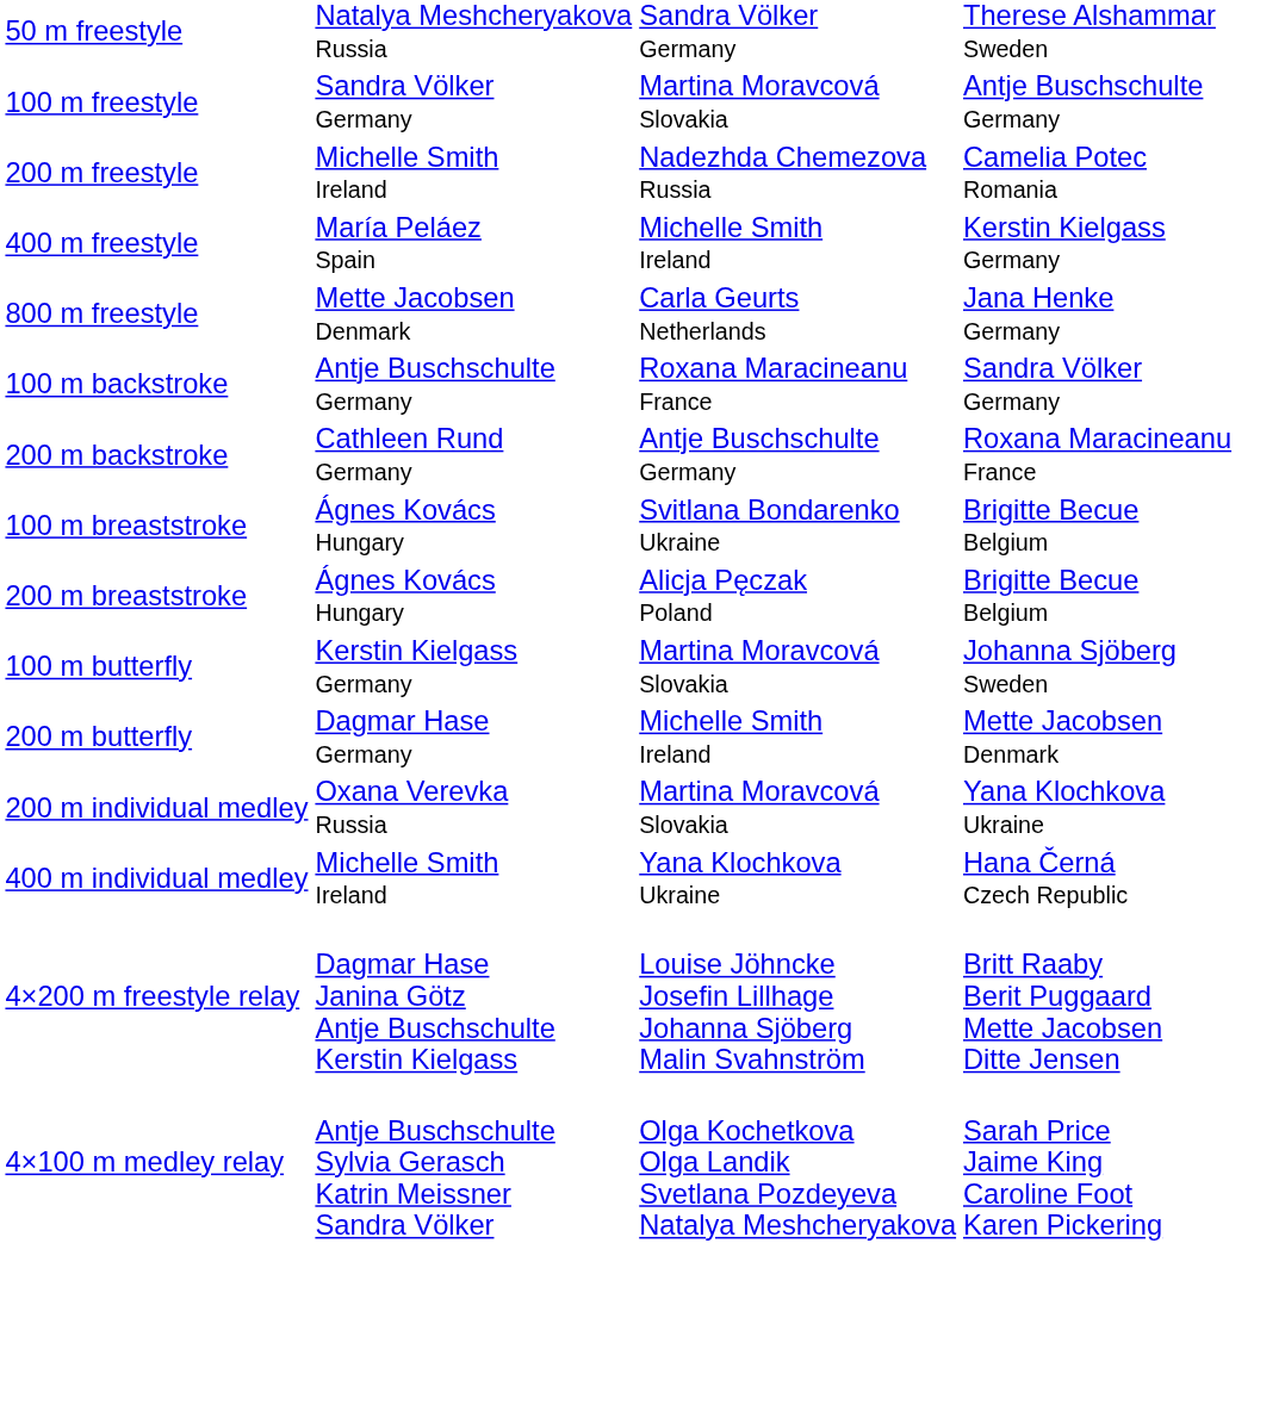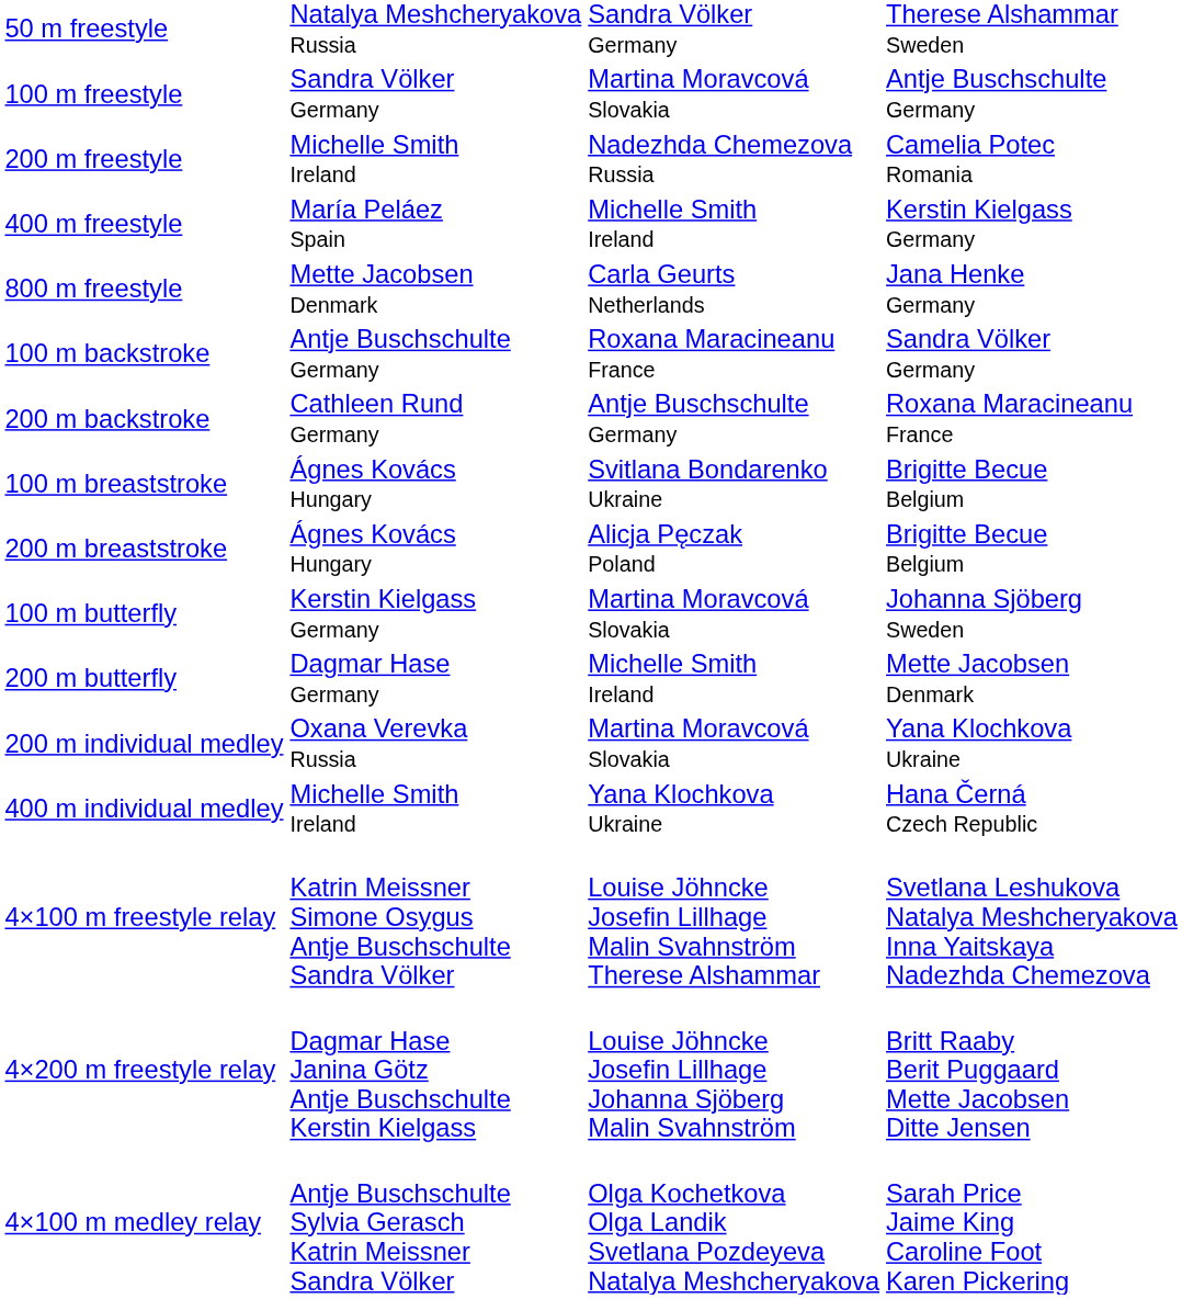 <table>
 <tr>
 <td><a href='#'>50 m freestyle</a></td>
 <td> <a href='#'>Natalya Meshcheryakova</a><br><small>Russia</small></td>
 <td> <a href='#'>Sandra Völker</a><br><small>Germany</small></td>
 <td> <a href='#'>Therese Alshammar</a><br><small>Sweden</small></td>
 </tr>
 <tr>
 <td><a href='#'>100 m freestyle</a></td>
 <td> <a href='#'>Sandra Völker</a><br><small>Germany</small></td>
 <td> <a href='#'>Martina Moravcová</a><br><small>Slovakia</small></td>
 <td> <a href='#'>Antje Buschschulte</a><br><small>Germany</small></td>
 </tr>
 <tr>
 <td><a href='#'>200 m freestyle</a></td>
 <td> <a href='#'>Michelle Smith</a><br><small>Ireland</small></td>
 <td> <a href='#'>Nadezhda Chemezova</a><br><small>Russia</small></td>
 <td> <a href='#'>Camelia Potec</a><br><small>Romania</small></td>
 </tr>
 <tr>
 <td><a href='#'>400 m freestyle</a></td>
 <td> <a href='#'>María Peláez</a><br><small>Spain</small></td>
 <td> <a href='#'>Michelle Smith</a><br><small>Ireland</small></td>
 <td> <a href='#'>Kerstin Kielgass</a><br><small>Germany</small></td>
 </tr>
 <tr>
 <td><a href='#'>800 m freestyle</a></td>
 <td> <a href='#'>Mette Jacobsen</a><br><small>Denmark</small></td>
 <td> <a href='#'>Carla Geurts</a><br><small>Netherlands</small></td>
 <td> <a href='#'>Jana Henke</a><br><small>Germany</small></td>
 </tr>
 <tr>
 <td><a href='#'>100 m backstroke</a></td>
 <td> <a href='#'>Antje Buschschulte</a><br><small>Germany</small></td>
 <td> <a href='#'>Roxana Maracineanu</a><br><small>France</small></td>
 <td> <a href='#'>Sandra Völker</a><br><small>Germany</small></td>
 </tr>
 <tr>
 <td><a href='#'>200 m backstroke</a></td>
 <td> <a href='#'>Cathleen Rund</a><br><small>Germany</small></td>
 <td> <a href='#'>Antje Buschschulte</a><br><small>Germany</small></td>
 <td> <a href='#'>Roxana Maracineanu</a><br><small>France</small></td>
 </tr>
 <tr>
 <td><a href='#'>100 m breaststroke</a></td>
 <td> <a href='#'>Ágnes Kovács</a><br><small>Hungary</small></td>
 <td> <a href='#'>Svitlana Bondarenko</a><br><small>Ukraine</small></td>
 <td> <a href='#'>Brigitte Becue</a><br><small>Belgium</small></td>
 </tr>
 <tr>
 <td><a href='#'>200 m breaststroke</a></td>
 <td> <a href='#'>Ágnes Kovács</a><br><small>Hungary</small></td>
 <td> <a href='#'>Alicja Pęczak</a><br><small>Poland</small></td>
 <td> <a href='#'>Brigitte Becue</a><br><small>Belgium</small></td>
 </tr>
 <tr>
 <td><a href='#'>100 m butterfly</a></td>
 <td> <a href='#'>Kerstin Kielgass</a><br><small>Germany</small></td>
 <td> <a href='#'>Martina Moravcová</a><br><small>Slovakia</small></td>
 <td> <a href='#'>Johanna Sjöberg</a><br><small>Sweden</small></td>
 </tr>
 <tr>
 <td><a href='#'>200 m butterfly</a></td>
 <td> <a href='#'>Dagmar Hase</a><br><small>Germany</small></td>
 <td> <a href='#'>Michelle Smith</a><br><small>Ireland</small></td>
 <td> <a href='#'>Mette Jacobsen</a><br><small>Denmark</small></td>
 </tr>
 <tr>
 <td><a href='#'>200 m individual medley</a></td>
 <td> <a href='#'>Oxana Verevka</a><br> <small>Russia</small></td>
 <td> <a href='#'>Martina Moravcová</a><br><small>Slovakia</small></td>
 <td> <a href='#'>Yana Klochkova</a><br> <small>Ukraine</small></td>
 </tr>
 <tr>
 <td><a href='#'>400 m individual medley</a></td>
 <td> <a href='#'>Michelle Smith</a><br><small>Ireland</small></td>
 <td> <a href='#'>Yana Klochkova</a><br><small>Ukraine</small></td>
 <td> <a href='#'>Hana Černá</a><br><small>Czech Republic</small></td>
 </tr>
 <tr>
+<td><a href='#'>4×100 m freestyle relay</a></td>
+<td><br> <a href='#'>Katrin Meissner</a><br> <a href='#'>Simone Osygus</a><br> <a href='#'>Antje Buschschulte</a><br> <a href='#'>Sandra Völker</a></td>
+<td><br> <a href='#'>Louise Jöhncke</a><br> <a href='#'>Josefin Lillhage</a><br> <a href='#'>Malin Svahnström</a><br> <a href='#'>Therese Alshammar</a></td>
+<td><br> <a href='#'>Svetlana Leshukova</a><br> <a href='#'>Natalya Meshcheryakova</a><br> <a href='#'>Inna Yaitskaya</a><br> <a href='#'>Nadezhda Chemezova</a></td>
+</tr>
+<tr>
 <td><a href='#'>4×200 m freestyle relay</a></td>
 <td><br> <a href='#'>Dagmar Hase</a><br> <a href='#'>Janina Götz</a><br> <a href='#'>Antje Buschschulte</a><br> <a href='#'>Kerstin Kielgass</a></td>
 <td><br> <a href='#'>Louise Jöhncke</a><br> <a href='#'>Josefin Lillhage</a><br> <a href='#'>Johanna Sjöberg</a><br> <a href='#'>Malin Svahnström</a></td>
 <td><br> <a href='#'>Britt Raaby</a><br> <a href='#'>Berit Puggaard</a><br> <a href='#'>Mette Jacobsen</a><br> <a href='#'>Ditte Jensen</a></td>
 </tr>
 <tr>
 <td><a href='#'>4×100 m medley relay</a></td>
 <td><br> <a href='#'>Antje Buschschulte</a><br> <a href='#'>Sylvia Gerasch</a><br> <a href='#'>Katrin Meissner</a><br> <a href='#'>Sandra Völker</a></td>
 <td><br> <a href='#'>Olga Kochetkova</a><br> <a href='#'>Olga Landik</a><br> <a href='#'>Svetlana Pozdeyeva</a><br> <a href='#'>Natalya Meshcheryakova</a></td>
 <td><br> <a href='#'>Sarah Price</a><br> <a href='#'>Jaime King</a><br> <a href='#'>Caroline Foot</a><br> <a href='#'>Karen Pickering</a></td>
 </tr>
 </table>
